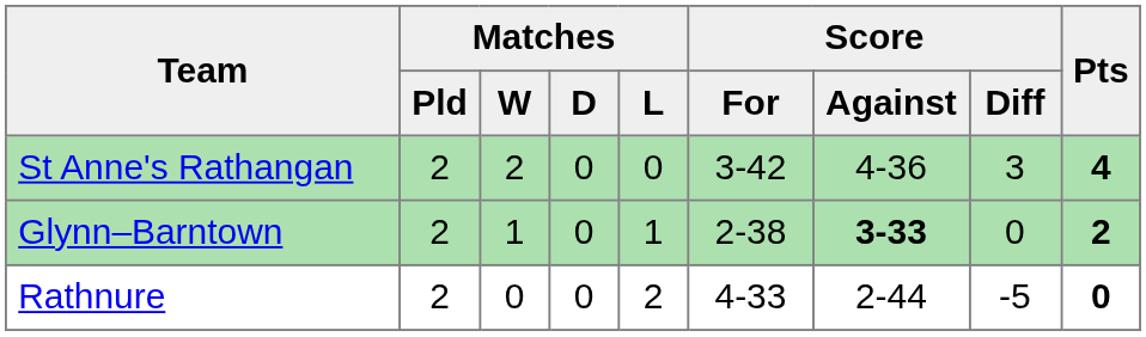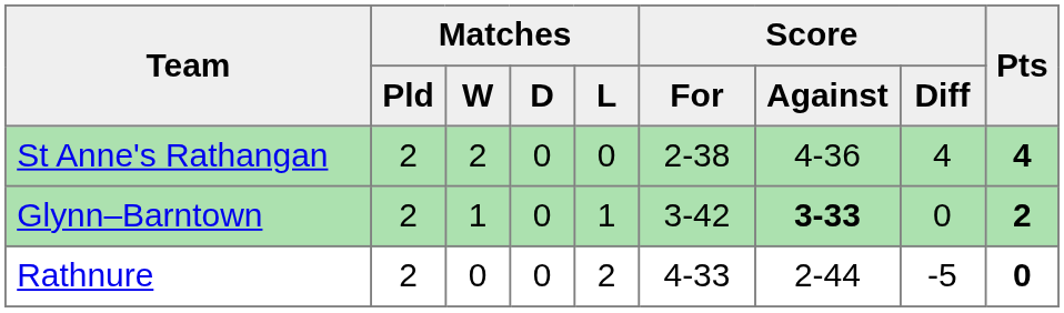 <table style=border-collapse:collapse border=1 cellspacing=0 cellpadding=5>
 <tr align=center bgcolor=#efefef>
 <th rowspan=2 width=165>Team</th>
 <th colspan=4>Matches</th>
 <th colspan=3>Score</th>
 <th rowspan=2width=20>Pts</th>
 </tr>
 <tr align=center bgcolor=#efefef>
 <th width=20>Pld</th>
 <th width=20>W</th>
 <th width=20>D</th>
 <th width=20>L</th>
 <th width=45>For</th>
 <th width=45>Against</th>
 <th width=30>Diff</th>
 </tr>
 <tr align=center  style="background:#ACE1AF;">
 <td style="text-align:left;"><a href='#'>St Anne's Rathangan</a></td>
 <td>2</td>
 <td>2</td>
 <td>0</td>
 <td>0</td>
-<td>3-42</td>
+<td>2-38</td>
 <td>4-36</td>
-<td>3</td>
+<td>4</td>
 <td><strong>4</strong></td>
 </tr>
 <tr align=center  style="background:#ACE1AF;">
 <td style="text-align:left;"><a href='#'>Glynn–Barntown</a></td>
 <td>2</td>
 <td>1</td>
 <td>0</td>
 <td>1</td>
-<td>2-38</td>
+<td>3-42</td>
 <td><strong>3-33</strong></td>
 <td>0</td>
 <td><strong>2</strong></td>
 </tr>
 <tr align=center>
 <td style="text-align:left;"><a href='#'>Rathnure</a></td>
 <td>2</td>
 <td>0</td>
 <td>0</td>
 <td>2</td>
 <td>4-33</td>
 <td>2-44</td>
 <td>-5</td>
 <td><strong>0</strong></td>
 </tr>
 </table>
